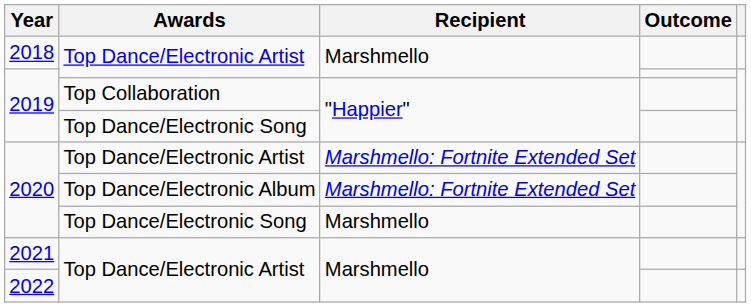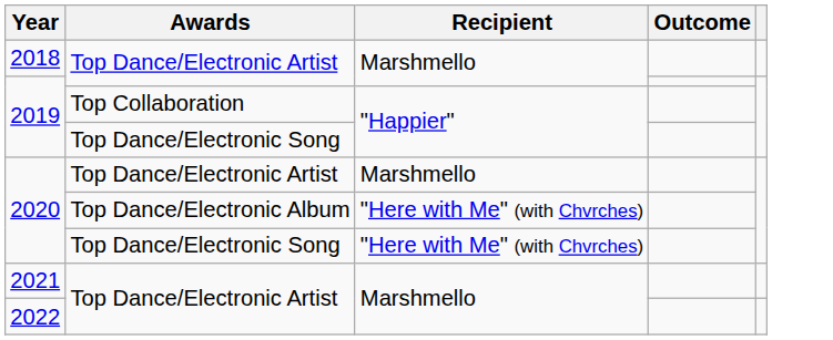 <table class="wikitable sortable">
 <tr>
 <th>Year</th>
 <th>Awards</th>
 <th>Recipient</th>
 <th>Outcome</th>
 <th></th>
 </tr>
 <tr>
 <td><a href='#'>2018</a></td>
 <td rowspan="2"><a href='#'>Top Dance/Electronic Artist</a></td>
 <td rowspan="2">Marshmello</td>
 <td></td>
 <td></td>
 </tr>
 <tr>
 <td rowspan="3"><a href='#'>2019</a></td>
 <td></td>
 <td rowspan="3"></td>
 </tr>
 <tr>
 <td>Top Collaboration</td>
 <td rowspan="2">"<a href='#'>Happier</a>"</td>
 <td></td>
 </tr>
 <tr>
 <td>Top Dance/Electronic Song</td>
 <td></td>
 </tr>
 <tr>
 <td rowspan="3"><a href='#'>2020</a></td>
 <td>Top Dance/Electronic Artist</td>
-<td><a href='#'><em>Marshmello: Fortnite Extended Set</em></a></td>
+<td>Marshmello</td>
 <td></td>
 <td rowspan="3"></td>
 </tr>
 <tr>
 <td>Top Dance/Electronic Album</td>
-<td><a href='#'><em>Marshmello: Fortnite Extended Set</em></a></td>
+<td>"<a href='#'>Here with Me</a>" <small>(with <a href='#'>Chvrches</a>)</small></td>
 <td></td>
 </tr>
 <tr>
 <td>Top Dance/Electronic Song</td>
-<td>Marshmello</td>
+<td>"<a href='#'>Here with Me</a>" <small>(with <a href='#'>Chvrches</a>)</small></td>
 <td></td>
 </tr>
 <tr>
 <td><a href='#'>2021</a></td>
 <td rowspan="2">Top Dance/Electronic Artist</td>
 <td rowspan="2">Marshmello</td>
 <td></td>
 <td></td>
 </tr>
 <tr>
 <td><a href='#'>2022</a></td>
 <td></td>
 <td></td>
 </tr>
 </table>
